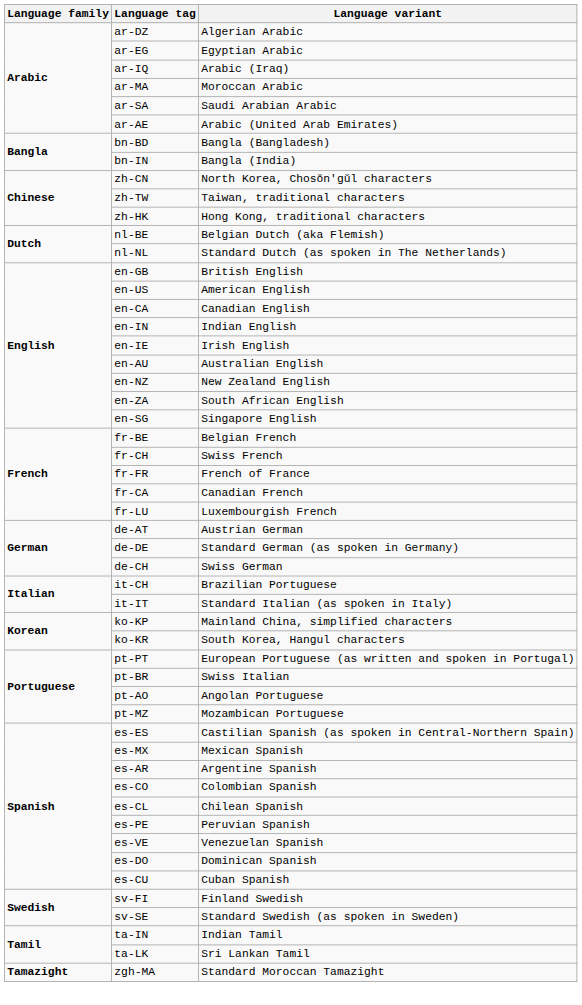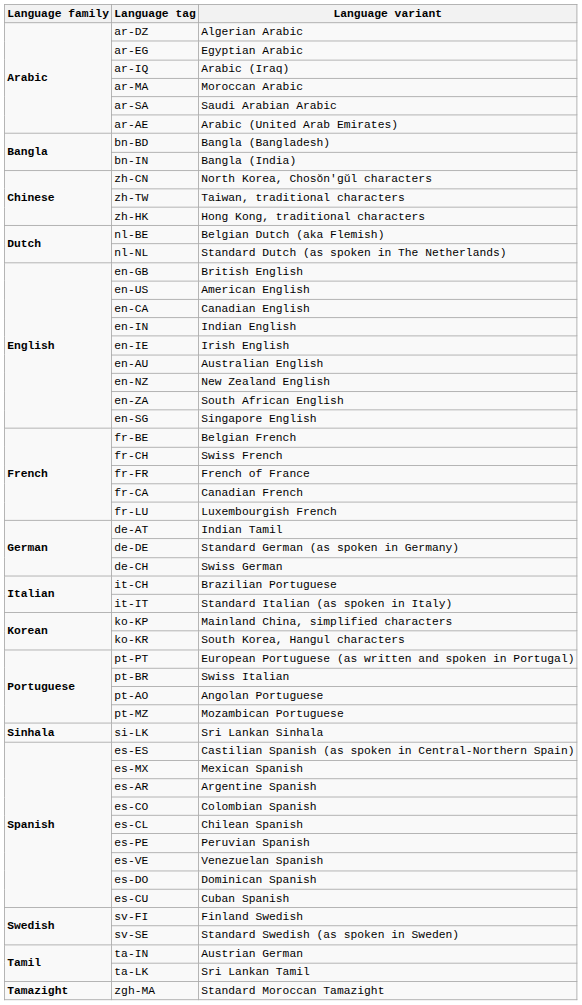 <table class="wikitable">
 <tr>
 <th scope="col">Language family</th>
 <th scope="col">Language tag</th>
 <th scope="col">Language variant</th>
 </tr>
 <tr>
 <td rowspan=6><strong>Arabic</strong></td>
 <td>ar-DZ</td>
 <td>Algerian Arabic</td>
 </tr>
 <tr>
 <td>ar-EG</td>
 <td>Egyptian Arabic</td>
 </tr>
 <tr>
 <td>ar-IQ</td>
 <td>Arabic (Iraq)</td>
 </tr>
 <tr>
 <td>ar-MA</td>
 <td>Moroccan Arabic</td>
 </tr>
 <tr>
 <td>ar-SA</td>
 <td>Saudi Arabian Arabic</td>
 </tr>
 <tr>
 <td>ar-AE</td>
 <td>Arabic (United Arab Emirates)</td>
 </tr>
 <tr>
 <td rowspan=2><strong>Bangla</strong></td>
 <td>bn-BD</td>
 <td>Bangla (Bangladesh)</td>
 </tr>
 <tr>
 <td>bn-IN</td>
 <td>Bangla (India)</td>
 </tr>
 <tr>
 <td rowspan=3><strong>Chinese</strong></td>
 <td>zh-CN</td>
 <td>North Korea, Chosŏn'gŭl characters</td>
 </tr>
 <tr>
 <td>zh-TW</td>
 <td>Taiwan, traditional characters</td>
 </tr>
 <tr>
 <td>zh-HK</td>
 <td>Hong Kong, traditional characters</td>
 </tr>
 <tr>
 <td rowspan=2><strong>Dutch</strong></td>
 <td>nl-BE</td>
 <td>Belgian Dutch (aka Flemish)</td>
 </tr>
 <tr>
 <td>nl-NL</td>
 <td>Standard Dutch (as spoken in The Netherlands)</td>
 </tr>
 <tr>
 <td rowspan=9><strong>English</strong></td>
 <td>en-GB</td>
 <td>British English</td>
 </tr>
 <tr>
 <td>en-US</td>
 <td>American English</td>
 </tr>
 <tr>
 <td>en-CA</td>
 <td>Canadian English</td>
 </tr>
 <tr>
 <td>en-IN</td>
 <td>Indian English</td>
 </tr>
 <tr>
 <td>en-IE</td>
 <td>Irish English</td>
 </tr>
 <tr>
 <td>en-AU</td>
 <td>Australian English</td>
 </tr>
 <tr>
 <td>en-NZ</td>
 <td>New Zealand English</td>
 </tr>
 <tr>
 <td>en-ZA</td>
 <td>South African English</td>
 </tr>
 <tr>
 <td>en-SG</td>
 <td>Singapore English</td>
 </tr>
 <tr>
 <td rowspan=5><strong>French</strong></td>
 <td>fr-BE</td>
 <td>Belgian French</td>
 </tr>
 <tr>
 <td>fr-CH</td>
 <td>Swiss French</td>
 </tr>
 <tr>
 <td>fr-FR</td>
 <td>French of France</td>
 </tr>
 <tr>
 <td>fr-CA</td>
 <td>Canadian French</td>
 </tr>
 <tr>
 <td>fr-LU</td>
 <td>Luxembourgish French</td>
 </tr>
 <tr>
 <td rowspan=3><strong>German</strong></td>
 <td>de-AT</td>
-<td>Austrian German</td>
+<td>Indian Tamil</td>
 </tr>
 <tr>
 <td>de-DE</td>
 <td>Standard German (as spoken in Germany)</td>
 </tr>
 <tr>
 <td>de-CH</td>
 <td>Swiss German</td>
 </tr>
 <tr>
 <td rowspan=2><strong>Italian</strong></td>
 <td>it-CH</td>
 <td>Brazilian Portuguese</td>
 </tr>
 <tr>
 <td>it-IT</td>
 <td>Standard Italian (as spoken in Italy)</td>
 </tr>
 <tr>
 <td rowspan=2><strong>Korean</strong></td>
 <td>ko-KP</td>
 <td>Mainland China, simplified characters</td>
 </tr>
 <tr>
 <td>ko-KR</td>
 <td>South Korea, Hangul characters</td>
 </tr>
 <tr>
 <td rowspan=4><strong>Portuguese</strong></td>
 <td>pt-PT</td>
 <td>European Portuguese (as written and spoken in Portugal)</td>
 </tr>
 <tr>
 <td>pt-BR</td>
 <td>Swiss Italian</td>
 </tr>
 <tr>
 <td>pt-AO</td>
 <td>Angolan Portuguese</td>
 </tr>
 <tr>
 <td>pt-MZ</td>
 <td>Mozambican Portuguese</td>
+</tr>
+<tr>
+<td><strong>Sinhala</strong></td>
+<td>si-LK</td>
+<td>Sri Lankan Sinhala</td>
 </tr>
 <tr>
 <td rowspan="9"><strong>Spanish</strong></td>
 <td>es-ES</td>
 <td>Castilian Spanish (as spoken in Central-Northern Spain)</td>
 </tr>
 <tr>
 <td>es-MX</td>
 <td>Mexican Spanish</td>
 </tr>
 <tr>
 <td>es-AR</td>
 <td>Argentine Spanish</td>
 </tr>
 <tr>
 <td>es-CO</td>
 <td>Colombian Spanish</td>
 </tr>
 <tr>
 <td>es-CL</td>
 <td>Chilean Spanish</td>
 </tr>
 <tr>
 <td>es-PE</td>
 <td>Peruvian Spanish</td>
 </tr>
 <tr>
 <td>es-VE</td>
 <td>Venezuelan Spanish</td>
 </tr>
 <tr>
 <td>es-DO</td>
 <td>Dominican Spanish</td>
 </tr>
 <tr>
 <td>es-CU</td>
 <td>Cuban Spanish</td>
 </tr>
 <tr>
 <td rowspan=2><strong>Swedish</strong></td>
 <td>sv-FI</td>
 <td>Finland Swedish</td>
 </tr>
 <tr>
 <td>sv-SE</td>
 <td>Standard Swedish (as spoken in Sweden)</td>
 </tr>
 <tr>
 <td rowspan=2><strong>Tamil</strong></td>
 <td>ta-IN</td>
-<td>Indian Tamil</td>
+<td>Austrian German</td>
 </tr>
 <tr>
 <td>ta-LK</td>
 <td>Sri Lankan Tamil</td>
 </tr>
 <tr>
 <td><strong>Tamazight</strong></td>
 <td>zgh-MA</td>
 <td>Standard Moroccan Tamazight</td>
 </tr>
 </table>
